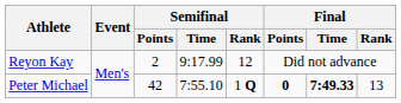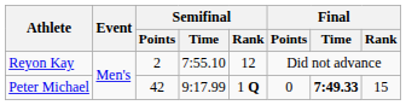 <table class="wikitable" style="font-size:90%">
 <tr>
 <th rowspan=2>Athlete</th>
 <th rowspan=2>Event</th>
 <th colspan="3">Semifinal</th>
 <th colspan="3">Final</th>
 </tr>
 <tr style="font-size:95%">
 <th>Points</th>
 <th>Time</th>
 <th>Rank</th>
 <th>Points</th>
 <th>Time</th>
 <th>Rank</th>
 </tr>
 <tr align=center>
 <td align=left><a href='#'>Reyon Kay</a></td>
 <td align=left rowspan=2><a href='#'>Men's</a></td>
 <td>2</td>
-<td>9:17.99</td>
+<td>7:55.10</td>
 <td>12</td>
 <td colspan=3>Did not advance</td>
 </tr>
 <tr align=center>
 <td align=left><a href='#'>Peter Michael</a></td>
 <td>42</td>
-<td>7:55.10</td>
+<td>9:17.99</td>
 <td>1 <strong>Q</strong></td>
-<td><strong>0</strong></td>
+<td>0</td>
 <td><strong>7:49.33</strong></td>
-<td>13</td>
+<td>15</td>
 </tr>
 </table>
